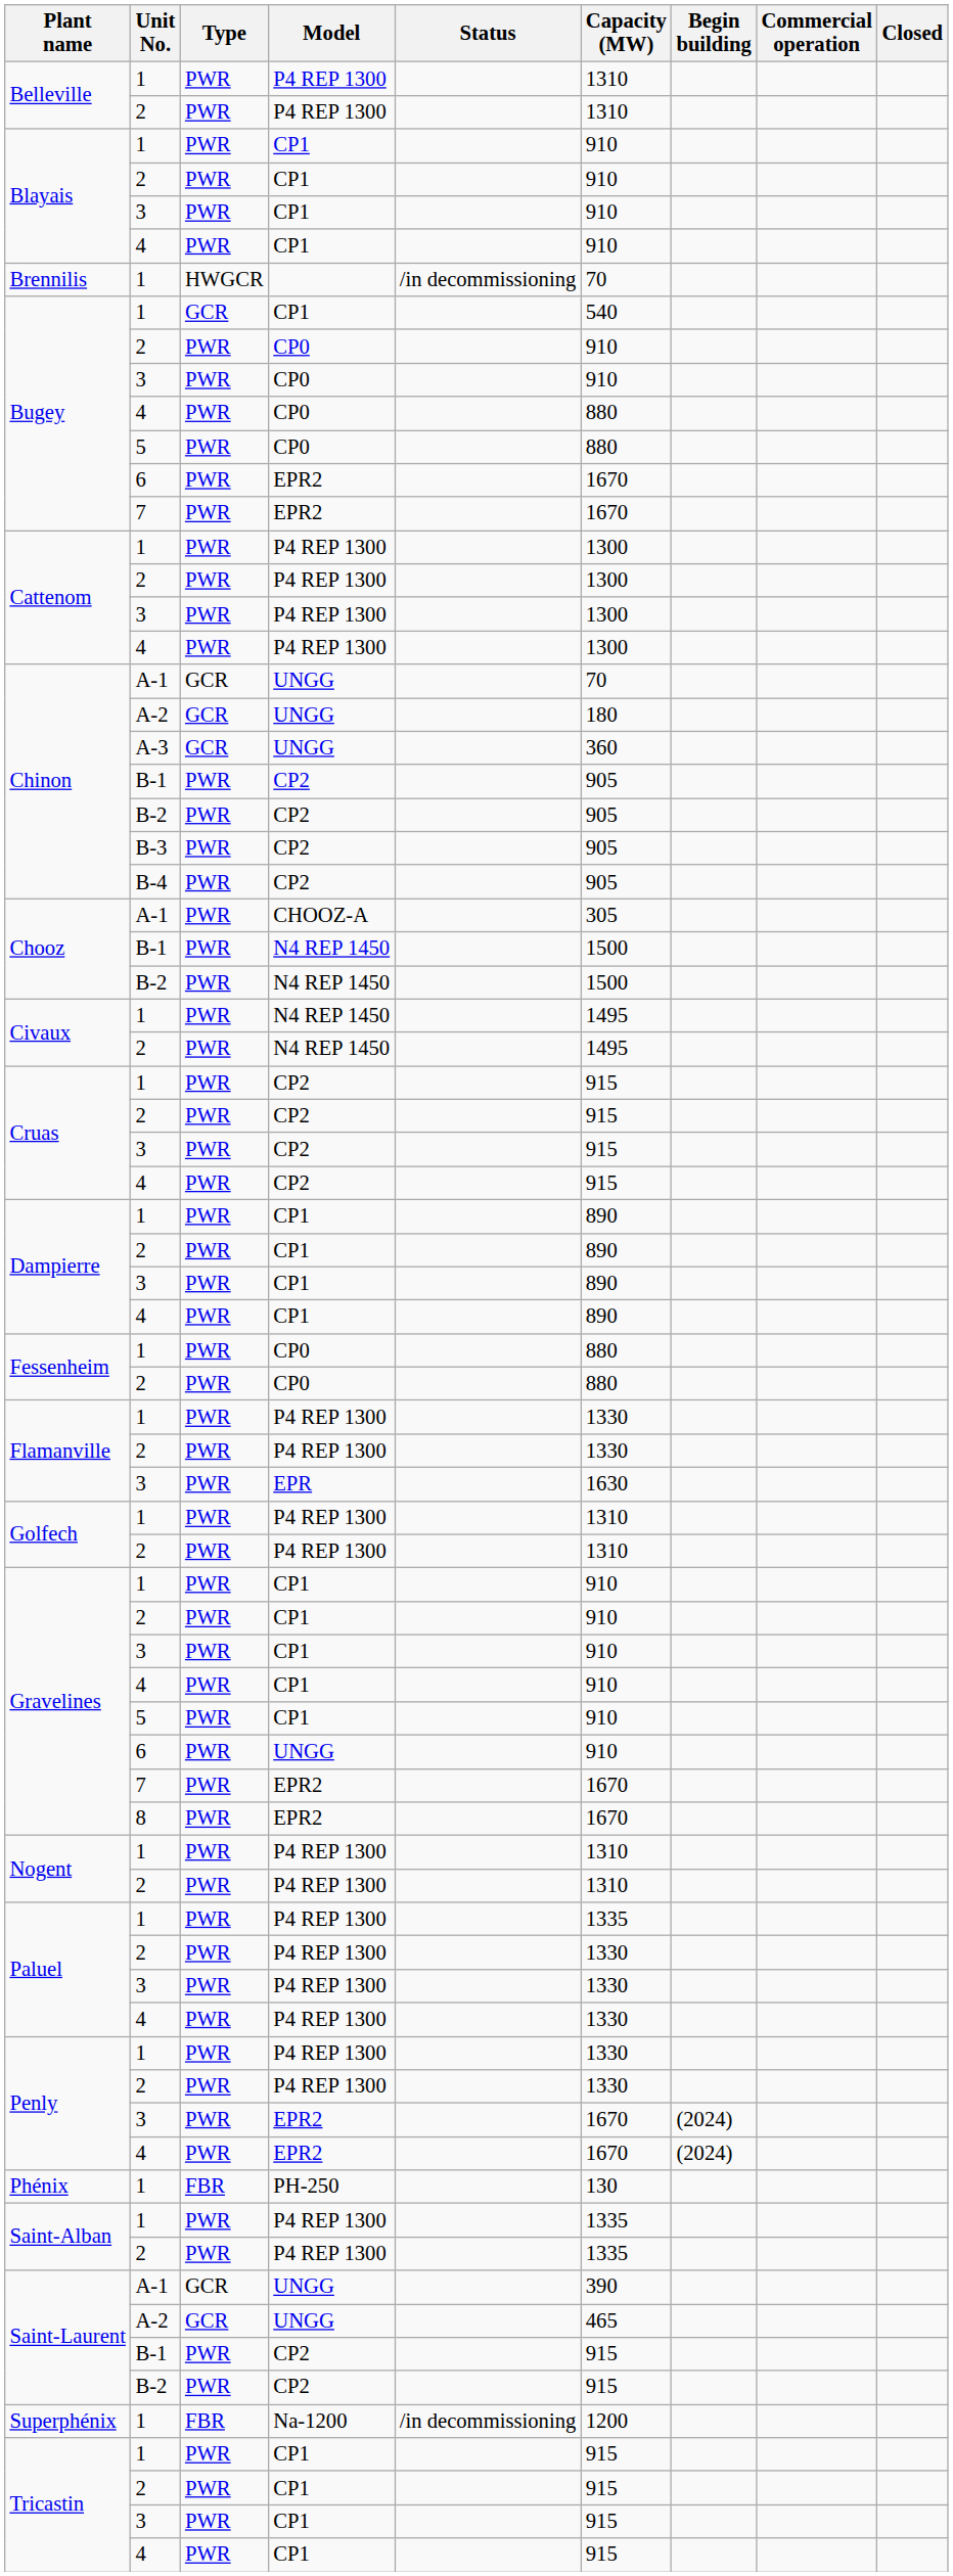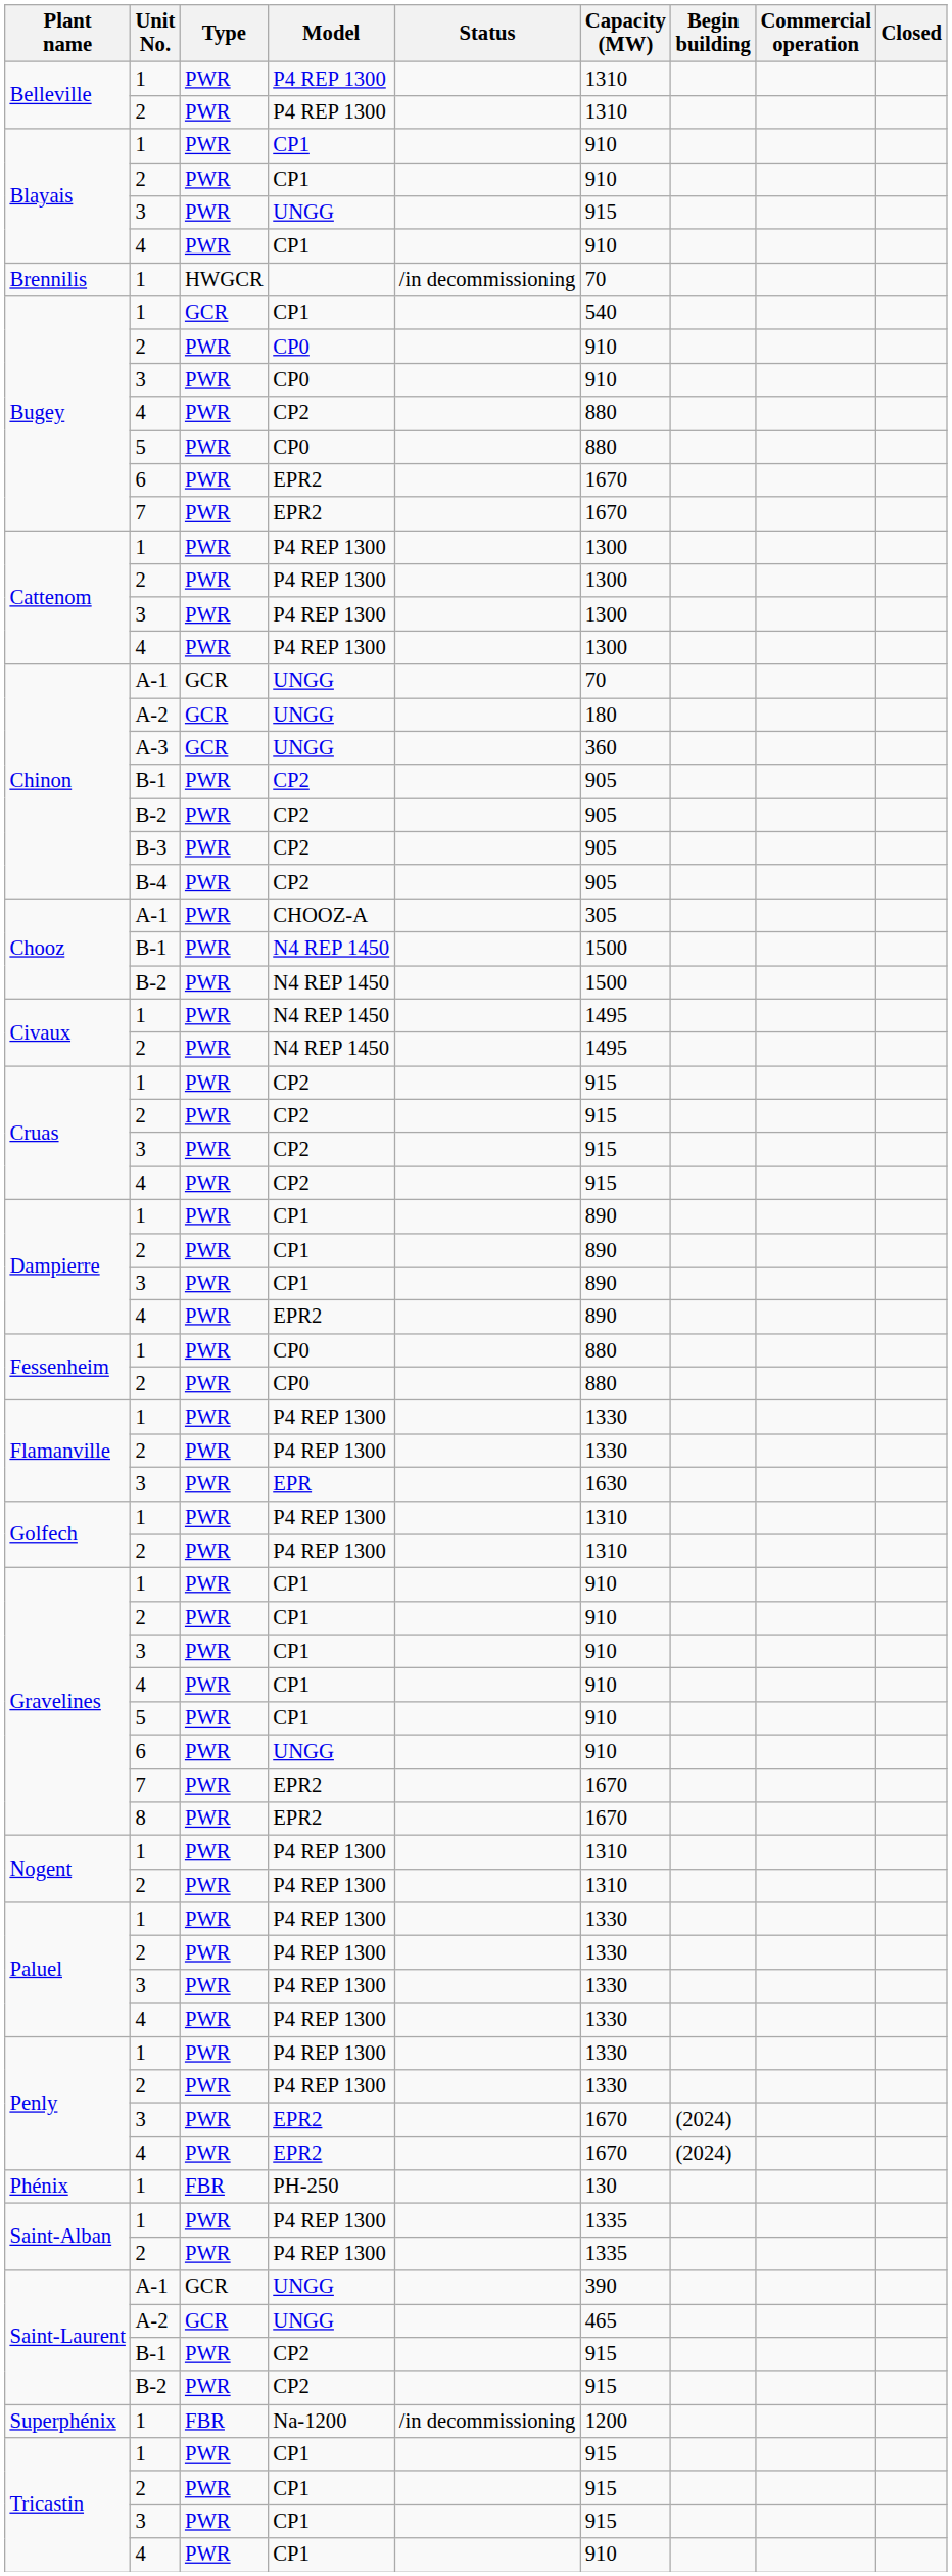 <table class="wikitable sortable mw-datatable sticky-header">
 <tr>
 <th>Plant<br>name</th>
 <th>Unit<br>No.</th>
 <th>Type</th>
 <th>Model</th>
 <th>Status</th>
 <th>Capacity<br>(MW)</th>
 <th>Begin<br>building</th>
 <th>Commercial<br>operation</th>
 <th>Closed</th>
 </tr>
 <tr>
 <td rowspan=2><a href='#'>Belleville</a></td>
 <td>1</td>
 <td><a href='#'>PWR</a></td>
 <td><a href='#'>P4 REP 1300</a></td>
 <td></td>
 <td>1310</td>
 <td></td>
 <td></td>
 <td></td>
 </tr>
 <tr>
 <td>2</td>
 <td><a href='#'>PWR</a></td>
 <td>P4 REP 1300</td>
 <td></td>
 <td>1310</td>
 <td></td>
 <td></td>
 <td></td>
 </tr>
 <tr>
 <td rowspan=4><a href='#'>Blayais</a></td>
 <td>1</td>
 <td><a href='#'>PWR</a></td>
 <td><a href='#'>CP1</a></td>
 <td></td>
 <td>910</td>
 <td></td>
 <td></td>
 <td></td>
 </tr>
 <tr>
 <td>2</td>
 <td><a href='#'>PWR</a></td>
 <td>CP1</td>
 <td></td>
 <td>910</td>
 <td></td>
 <td></td>
 <td></td>
 </tr>
 <tr>
 <td>3</td>
 <td><a href='#'>PWR</a></td>
-<td>CP1</td>
+<td><a href='#'>UNGG</a></td>
 <td></td>
-<td>910</td>
+<td>915</td>
 <td></td>
 <td></td>
 <td></td>
 </tr>
 <tr>
 <td>4</td>
 <td><a href='#'>PWR</a></td>
 <td>CP1</td>
 <td></td>
 <td>910</td>
 <td></td>
 <td></td>
 <td></td>
 </tr>
 <tr>
 <td><a href='#'>Brennilis</a></td>
 <td>1</td>
 <td>HWGCR</td>
 <td></td>
 <td>/in decommissioning</td>
 <td>70</td>
 <td></td>
 <td></td>
 <td></td>
 </tr>
 <tr>
 <td rowspan=7><a href='#'>Bugey</a></td>
 <td>1</td>
 <td><a href='#'>GCR</a></td>
 <td>CP1</td>
 <td></td>
 <td>540</td>
 <td></td>
 <td></td>
 <td></td>
 </tr>
 <tr>
 <td>2</td>
 <td><a href='#'>PWR</a></td>
 <td><a href='#'>CP0</a></td>
 <td></td>
 <td>910</td>
 <td></td>
 <td></td>
 <td></td>
 </tr>
 <tr>
 <td>3</td>
 <td><a href='#'>PWR</a></td>
 <td>CP0</td>
 <td></td>
 <td>910</td>
 <td></td>
 <td></td>
 <td></td>
 </tr>
 <tr>
 <td>4</td>
 <td><a href='#'>PWR</a></td>
-<td>CP0</td>
+<td>CP2</td>
 <td></td>
 <td>880</td>
 <td></td>
 <td></td>
 <td></td>
 </tr>
 <tr>
 <td>5</td>
 <td><a href='#'>PWR</a></td>
 <td>CP0</td>
 <td></td>
 <td>880</td>
 <td></td>
 <td></td>
 <td></td>
 </tr>
 <tr>
 <td>6</td>
 <td><a href='#'>PWR</a></td>
 <td>EPR2</td>
 <td></td>
 <td>1670</td>
 <td></td>
 <td></td>
 <td></td>
 </tr>
 <tr>
 <td>7</td>
 <td><a href='#'>PWR</a></td>
 <td>EPR2</td>
 <td></td>
 <td>1670</td>
 <td></td>
 <td></td>
 <td></td>
 </tr>
 <tr>
 <td rowspan=4><a href='#'>Cattenom</a></td>
 <td>1</td>
 <td><a href='#'>PWR</a></td>
 <td>P4 REP 1300</td>
 <td></td>
 <td>1300</td>
 <td></td>
 <td></td>
 <td></td>
 </tr>
 <tr>
 <td>2</td>
 <td><a href='#'>PWR</a></td>
 <td>P4 REP 1300</td>
 <td></td>
 <td>1300</td>
 <td></td>
 <td></td>
 <td></td>
 </tr>
 <tr>
 <td>3</td>
 <td><a href='#'>PWR</a></td>
 <td>P4 REP 1300</td>
 <td></td>
 <td>1300</td>
 <td></td>
 <td></td>
 <td></td>
 </tr>
 <tr>
 <td>4</td>
 <td><a href='#'>PWR</a></td>
 <td>P4 REP 1300</td>
 <td></td>
 <td>1300</td>
 <td></td>
 <td></td>
 <td></td>
 </tr>
 <tr>
 <td rowspan=7><a href='#'>Chinon</a></td>
 <td>A-1</td>
 <td>GCR</td>
 <td><a href='#'>UNGG</a></td>
 <td></td>
 <td>70</td>
 <td></td>
 <td></td>
 <td></td>
 </tr>
 <tr>
 <td>A-2</td>
 <td><a href='#'>GCR</a></td>
 <td><a href='#'>UNGG</a></td>
 <td></td>
 <td>180</td>
 <td></td>
 <td></td>
 <td></td>
 </tr>
 <tr>
 <td>A-3</td>
 <td><a href='#'>GCR</a></td>
 <td><a href='#'>UNGG</a></td>
 <td></td>
 <td>360</td>
 <td></td>
 <td></td>
 <td></td>
 </tr>
 <tr>
 <td>B-1</td>
 <td><a href='#'>PWR</a></td>
 <td><a href='#'>CP2</a></td>
 <td></td>
 <td>905</td>
 <td></td>
 <td></td>
 <td></td>
 </tr>
 <tr>
 <td>B-2</td>
 <td><a href='#'>PWR</a></td>
 <td>CP2</td>
 <td></td>
 <td>905</td>
 <td></td>
 <td></td>
 <td></td>
 </tr>
 <tr>
 <td>B-3</td>
 <td><a href='#'>PWR</a></td>
 <td>CP2</td>
 <td></td>
 <td>905</td>
 <td></td>
 <td></td>
 <td></td>
 </tr>
 <tr>
 <td>B-4</td>
 <td><a href='#'>PWR</a></td>
 <td>CP2</td>
 <td></td>
 <td>905</td>
 <td></td>
 <td></td>
 <td></td>
 </tr>
 <tr>
 <td rowspan=3><a href='#'>Chooz</a></td>
 <td>A-1</td>
 <td><a href='#'>PWR</a></td>
 <td>CHOOZ-A</td>
 <td></td>
 <td>305</td>
 <td></td>
 <td></td>
 <td></td>
 </tr>
 <tr>
 <td>B-1</td>
 <td><a href='#'>PWR</a></td>
 <td><a href='#'>N4 REP 1450</a></td>
 <td></td>
 <td>1500</td>
 <td></td>
 <td></td>
 <td></td>
 </tr>
 <tr>
 <td>B-2</td>
 <td><a href='#'>PWR</a></td>
 <td>N4 REP 1450</td>
 <td></td>
 <td>1500</td>
 <td></td>
 <td></td>
 <td></td>
 </tr>
 <tr>
 <td rowspan=2><a href='#'>Civaux</a></td>
 <td>1</td>
 <td><a href='#'>PWR</a></td>
 <td>N4 REP 1450</td>
 <td></td>
 <td>1495</td>
 <td></td>
 <td></td>
 <td></td>
 </tr>
 <tr>
 <td>2</td>
 <td><a href='#'>PWR</a></td>
 <td>N4 REP 1450</td>
 <td></td>
 <td>1495</td>
 <td></td>
 <td></td>
 <td></td>
 </tr>
 <tr>
 <td rowspan=4><a href='#'>Cruas</a></td>
 <td>1</td>
 <td><a href='#'>PWR</a></td>
 <td>CP2</td>
 <td></td>
 <td>915</td>
 <td></td>
 <td></td>
 <td></td>
 </tr>
 <tr>
 <td>2</td>
 <td><a href='#'>PWR</a></td>
 <td>CP2</td>
 <td></td>
 <td>915</td>
 <td></td>
 <td></td>
 <td></td>
 </tr>
 <tr>
 <td>3</td>
 <td><a href='#'>PWR</a></td>
 <td>CP2</td>
 <td></td>
 <td>915</td>
 <td></td>
 <td></td>
 <td></td>
 </tr>
 <tr>
 <td>4</td>
 <td><a href='#'>PWR</a></td>
 <td>CP2</td>
 <td></td>
 <td>915</td>
 <td></td>
 <td></td>
 <td></td>
 </tr>
 <tr>
 <td rowspan=4><a href='#'>Dampierre</a></td>
 <td>1</td>
 <td><a href='#'>PWR</a></td>
 <td>CP1</td>
 <td></td>
 <td>890</td>
 <td></td>
 <td></td>
 <td></td>
 </tr>
 <tr>
 <td>2</td>
 <td><a href='#'>PWR</a></td>
 <td>CP1</td>
 <td></td>
 <td>890</td>
 <td></td>
 <td></td>
 <td></td>
 </tr>
 <tr>
 <td>3</td>
 <td><a href='#'>PWR</a></td>
 <td>CP1</td>
 <td></td>
 <td>890</td>
 <td></td>
 <td></td>
 <td></td>
 </tr>
 <tr>
 <td>4</td>
 <td><a href='#'>PWR</a></td>
-<td>CP1</td>
+<td>EPR2</td>
 <td></td>
 <td>890</td>
 <td></td>
 <td></td>
 <td></td>
 </tr>
 <tr>
 <td rowspan=2><a href='#'>Fessenheim</a></td>
 <td>1</td>
 <td><a href='#'>PWR</a></td>
 <td>CP0</td>
 <td></td>
 <td>880</td>
 <td></td>
 <td></td>
 <td></td>
 </tr>
 <tr>
 <td>2</td>
 <td><a href='#'>PWR</a></td>
 <td>CP0</td>
 <td></td>
 <td>880</td>
 <td></td>
 <td></td>
 <td></td>
 </tr>
 <tr>
 <td rowspan=3><a href='#'>Flamanville</a></td>
 <td>1</td>
 <td><a href='#'>PWR</a></td>
 <td>P4 REP 1300</td>
 <td></td>
 <td>1330</td>
 <td></td>
 <td></td>
 <td></td>
 </tr>
 <tr>
 <td>2</td>
 <td><a href='#'>PWR</a></td>
 <td>P4 REP 1300</td>
 <td></td>
 <td>1330</td>
 <td></td>
 <td></td>
 <td></td>
 </tr>
 <tr>
 <td>3</td>
 <td><a href='#'>PWR</a></td>
 <td><a href='#'>EPR</a></td>
 <td></td>
 <td>1630</td>
 <td></td>
 <td></td>
 <td></td>
 </tr>
 <tr>
 <td rowspan=2><a href='#'>Golfech</a></td>
 <td>1</td>
 <td><a href='#'>PWR</a></td>
 <td>P4 REP 1300</td>
 <td></td>
 <td>1310</td>
 <td></td>
 <td></td>
 <td></td>
 </tr>
 <tr>
 <td>2</td>
 <td><a href='#'>PWR</a></td>
 <td>P4 REP 1300</td>
 <td></td>
 <td>1310</td>
 <td></td>
 <td></td>
 <td></td>
 </tr>
 <tr>
 <td rowspan=8><a href='#'>Gravelines</a></td>
 <td>1</td>
 <td><a href='#'>PWR</a></td>
 <td>CP1</td>
 <td></td>
 <td>910</td>
 <td></td>
 <td></td>
 <td></td>
 </tr>
 <tr>
 <td>2</td>
 <td><a href='#'>PWR</a></td>
 <td>CP1</td>
 <td></td>
 <td>910</td>
 <td></td>
 <td></td>
 <td></td>
 </tr>
 <tr>
 <td>3</td>
 <td><a href='#'>PWR</a></td>
 <td>CP1</td>
 <td></td>
 <td>910</td>
 <td></td>
 <td></td>
 <td></td>
 </tr>
 <tr>
 <td>4</td>
 <td><a href='#'>PWR</a></td>
 <td>CP1</td>
 <td></td>
 <td>910</td>
 <td></td>
 <td></td>
 <td></td>
 </tr>
 <tr>
 <td>5</td>
 <td><a href='#'>PWR</a></td>
 <td>CP1</td>
 <td></td>
 <td>910</td>
 <td></td>
 <td></td>
 <td></td>
 </tr>
 <tr>
 <td>6</td>
 <td><a href='#'>PWR</a></td>
 <td><a href='#'>UNGG</a></td>
 <td></td>
 <td>910</td>
 <td></td>
 <td></td>
 <td></td>
 </tr>
 <tr>
 <td>7</td>
 <td><a href='#'>PWR</a></td>
 <td>EPR2</td>
 <td></td>
 <td>1670</td>
 <td></td>
 <td></td>
 <td></td>
 </tr>
 <tr>
 <td>8</td>
 <td><a href='#'>PWR</a></td>
 <td>EPR2</td>
 <td></td>
 <td>1670</td>
 <td></td>
 <td></td>
 <td></td>
 </tr>
 <tr>
 <td rowspan=2><a href='#'>Nogent</a></td>
 <td>1</td>
 <td><a href='#'>PWR</a></td>
 <td>P4 REP 1300</td>
 <td></td>
 <td>1310</td>
 <td></td>
 <td></td>
 <td></td>
 </tr>
 <tr>
 <td>2</td>
 <td><a href='#'>PWR</a></td>
 <td>P4 REP 1300</td>
 <td></td>
 <td>1310</td>
 <td></td>
 <td></td>
 <td></td>
 </tr>
 <tr>
 <td rowspan=4><a href='#'>Paluel</a></td>
 <td>1</td>
 <td><a href='#'>PWR</a></td>
 <td>P4 REP 1300</td>
 <td></td>
-<td>1335</td>
+<td>1330</td>
 <td></td>
 <td></td>
 <td></td>
 </tr>
 <tr>
 <td>2</td>
 <td><a href='#'>PWR</a></td>
 <td>P4 REP 1300</td>
 <td></td>
 <td>1330</td>
 <td></td>
 <td></td>
 <td></td>
 </tr>
 <tr>
 <td>3</td>
 <td><a href='#'>PWR</a></td>
 <td>P4 REP 1300</td>
 <td></td>
 <td>1330</td>
 <td></td>
 <td></td>
 <td></td>
 </tr>
 <tr>
 <td>4</td>
 <td><a href='#'>PWR</a></td>
 <td>P4 REP 1300</td>
 <td></td>
 <td>1330</td>
 <td></td>
 <td></td>
 <td></td>
 </tr>
 <tr>
 <td rowspan="4"><a href='#'>Penly</a></td>
 <td>1</td>
 <td><a href='#'>PWR</a></td>
 <td>P4 REP 1300</td>
 <td></td>
 <td>1330</td>
 <td></td>
 <td></td>
 </tr>
 <tr>
 <td>2</td>
 <td><a href='#'>PWR</a></td>
 <td>P4 REP 1300</td>
 <td></td>
 <td>1330</td>
 <td></td>
 <td></td>
 <td></td>
 </tr>
 <tr>
 <td>3</td>
 <td><a href='#'>PWR</a></td>
 <td><a href='#'>EPR2</a></td>
 <td></td>
 <td>1670</td>
 <td>(2024)</td>
 <td></td>
 <td></td>
 </tr>
 <tr>
 <td>4</td>
 <td><a href='#'>PWR</a></td>
 <td><a href='#'>EPR2</a></td>
 <td></td>
 <td>1670</td>
 <td>(2024)</td>
 <td></td>
 <td></td>
 </tr>
 <tr>
 <td><a href='#'>Phénix</a></td>
 <td>1</td>
 <td><a href='#'>FBR</a></td>
 <td>PH-250</td>
 <td></td>
 <td>130</td>
 <td></td>
 <td></td>
 <td></td>
 </tr>
 <tr>
 <td rowspan=2><a href='#'>Saint-Alban</a></td>
 <td>1</td>
 <td><a href='#'>PWR</a></td>
 <td>P4 REP 1300</td>
 <td></td>
 <td>1335</td>
 <td></td>
 <td></td>
 <td></td>
 </tr>
 <tr>
 <td>2</td>
 <td><a href='#'>PWR</a></td>
 <td>P4 REP 1300</td>
 <td></td>
 <td>1335</td>
 <td></td>
 <td></td>
 <td></td>
 </tr>
 <tr>
 <td rowspan=4><a href='#'>Saint-Laurent</a></td>
 <td>A-1</td>
 <td>GCR</td>
 <td><a href='#'>UNGG</a></td>
 <td></td>
 <td>390</td>
 <td></td>
 <td></td>
 <td></td>
 </tr>
 <tr>
 <td>A-2</td>
 <td><a href='#'>GCR</a></td>
 <td><a href='#'>UNGG</a></td>
 <td></td>
 <td>465</td>
 <td></td>
 <td></td>
 <td></td>
 </tr>
 <tr>
 <td>B-1</td>
 <td><a href='#'>PWR</a></td>
 <td>CP2</td>
 <td></td>
 <td>915</td>
 <td></td>
 <td></td>
 <td></td>
 </tr>
 <tr>
 <td>B-2</td>
 <td><a href='#'>PWR</a></td>
 <td>CP2</td>
 <td></td>
 <td>915</td>
 <td></td>
 <td></td>
 <td></td>
 </tr>
 <tr>
 <td><a href='#'>Superphénix</a></td>
 <td>1</td>
 <td><a href='#'>FBR</a></td>
 <td>Na-1200</td>
 <td>/in decommissioning</td>
 <td>1200</td>
 <td></td>
 <td></td>
 <td></td>
 </tr>
 <tr>
 <td rowspan=4><a href='#'>Tricastin</a></td>
 <td>1</td>
 <td><a href='#'>PWR</a></td>
 <td>CP1</td>
 <td></td>
 <td>915</td>
 <td></td>
 <td></td>
 <td></td>
 </tr>
 <tr>
 <td>2</td>
 <td><a href='#'>PWR</a></td>
 <td>CP1</td>
 <td></td>
 <td>915</td>
 <td></td>
 <td></td>
 <td></td>
 </tr>
 <tr>
 <td>3</td>
 <td><a href='#'>PWR</a></td>
 <td>CP1</td>
 <td></td>
 <td>915</td>
 <td></td>
 <td></td>
 <td></td>
 </tr>
 <tr>
 <td>4</td>
 <td><a href='#'>PWR</a></td>
 <td>CP1</td>
 <td></td>
-<td>915</td>
+<td>910</td>
 <td></td>
 <td></td>
 <td></td>
 </tr>
 </table>
